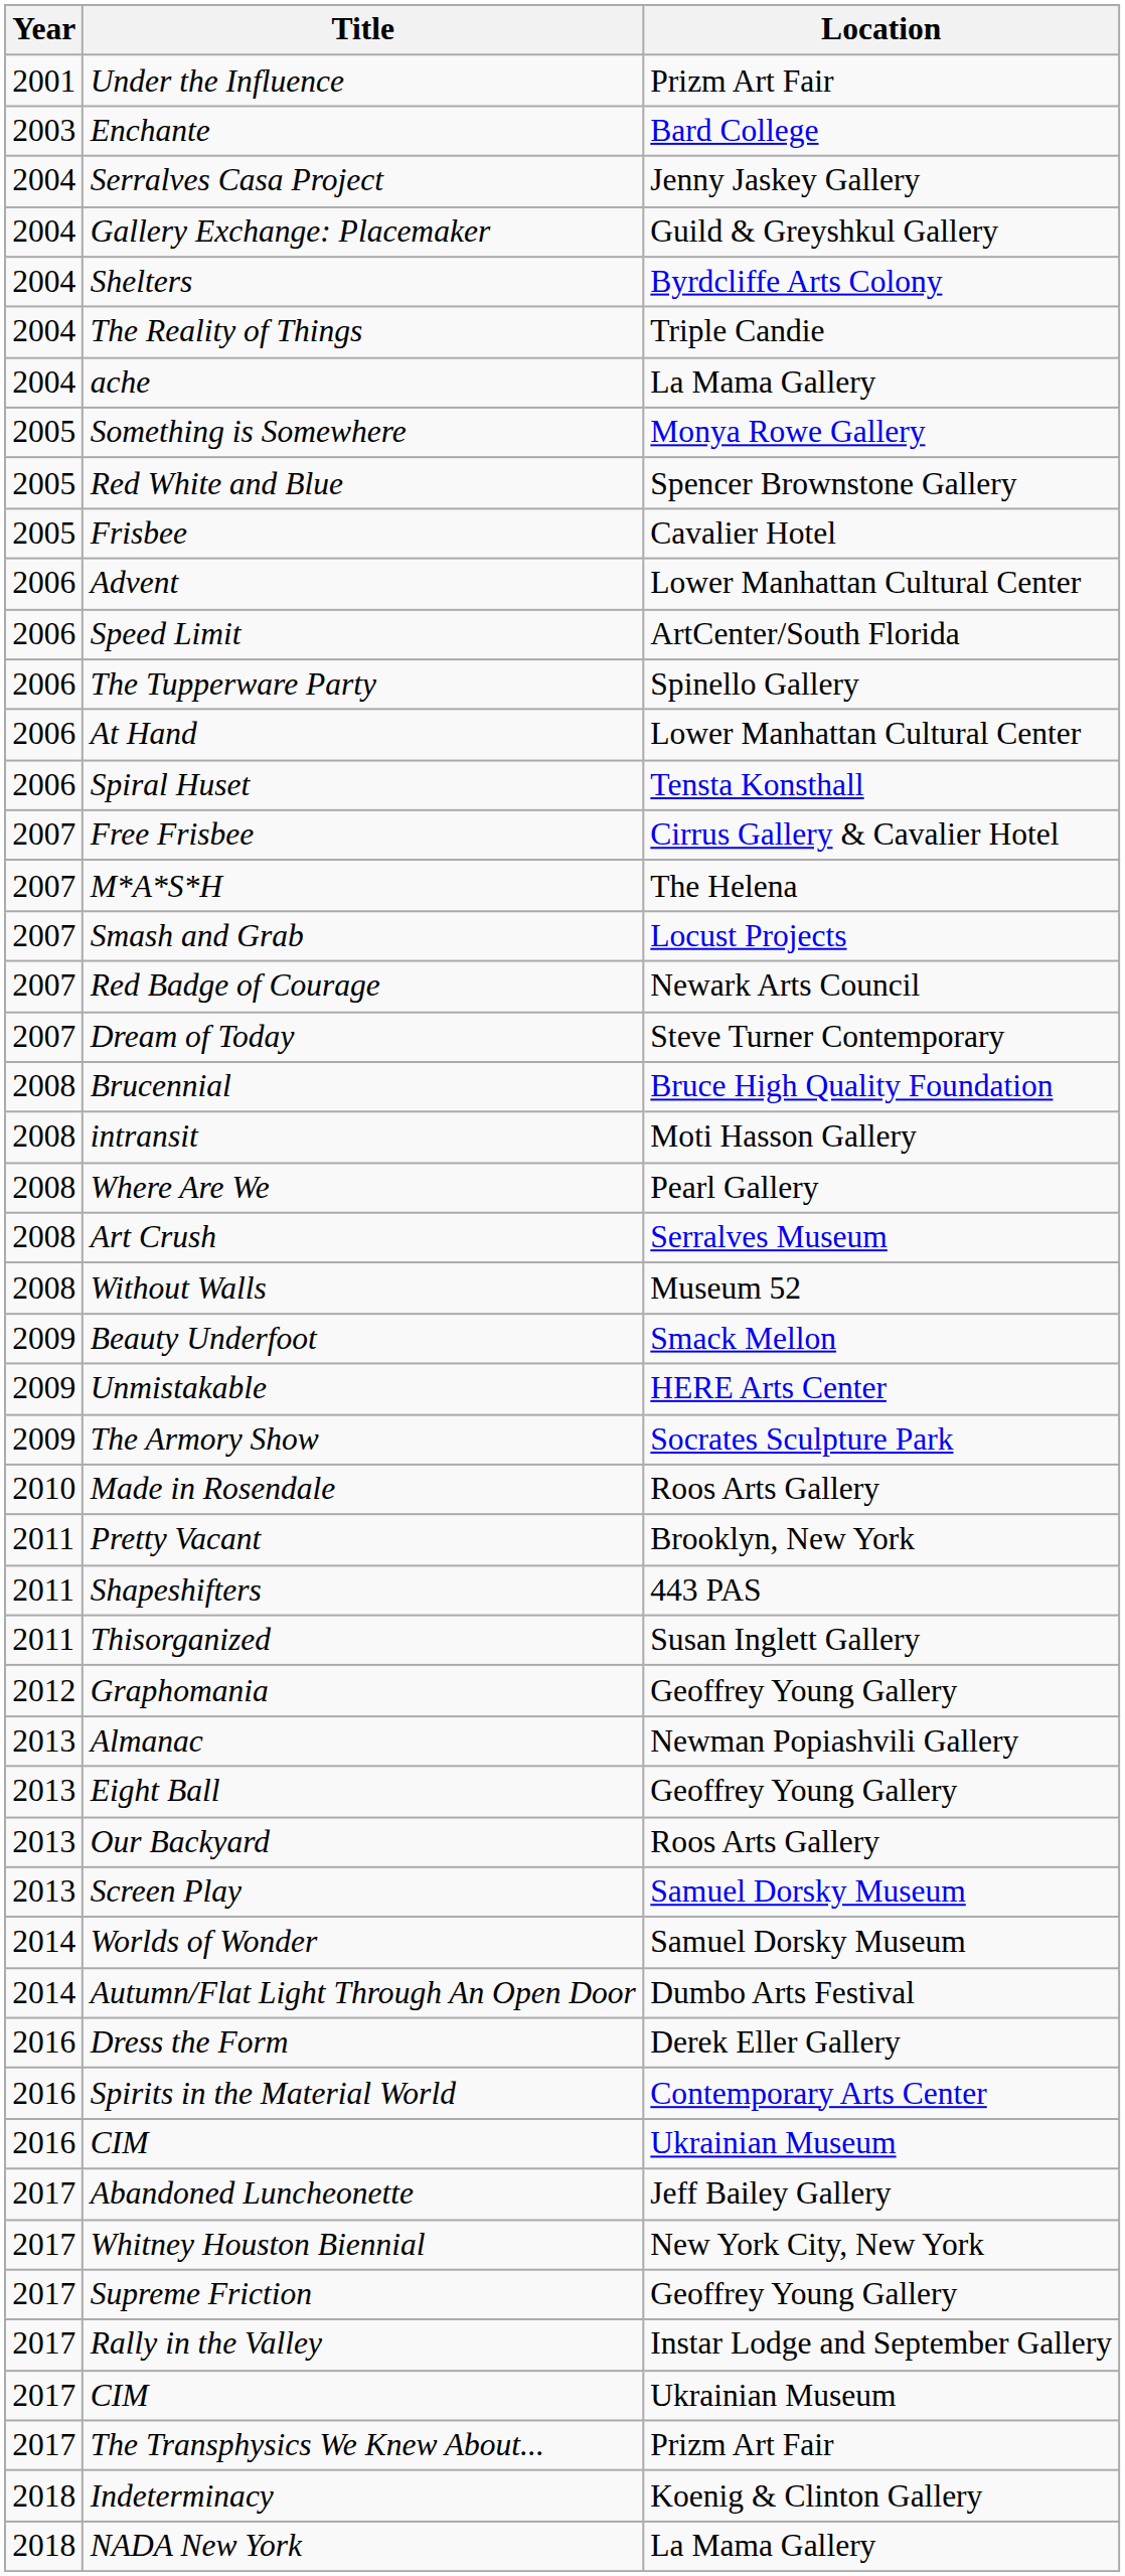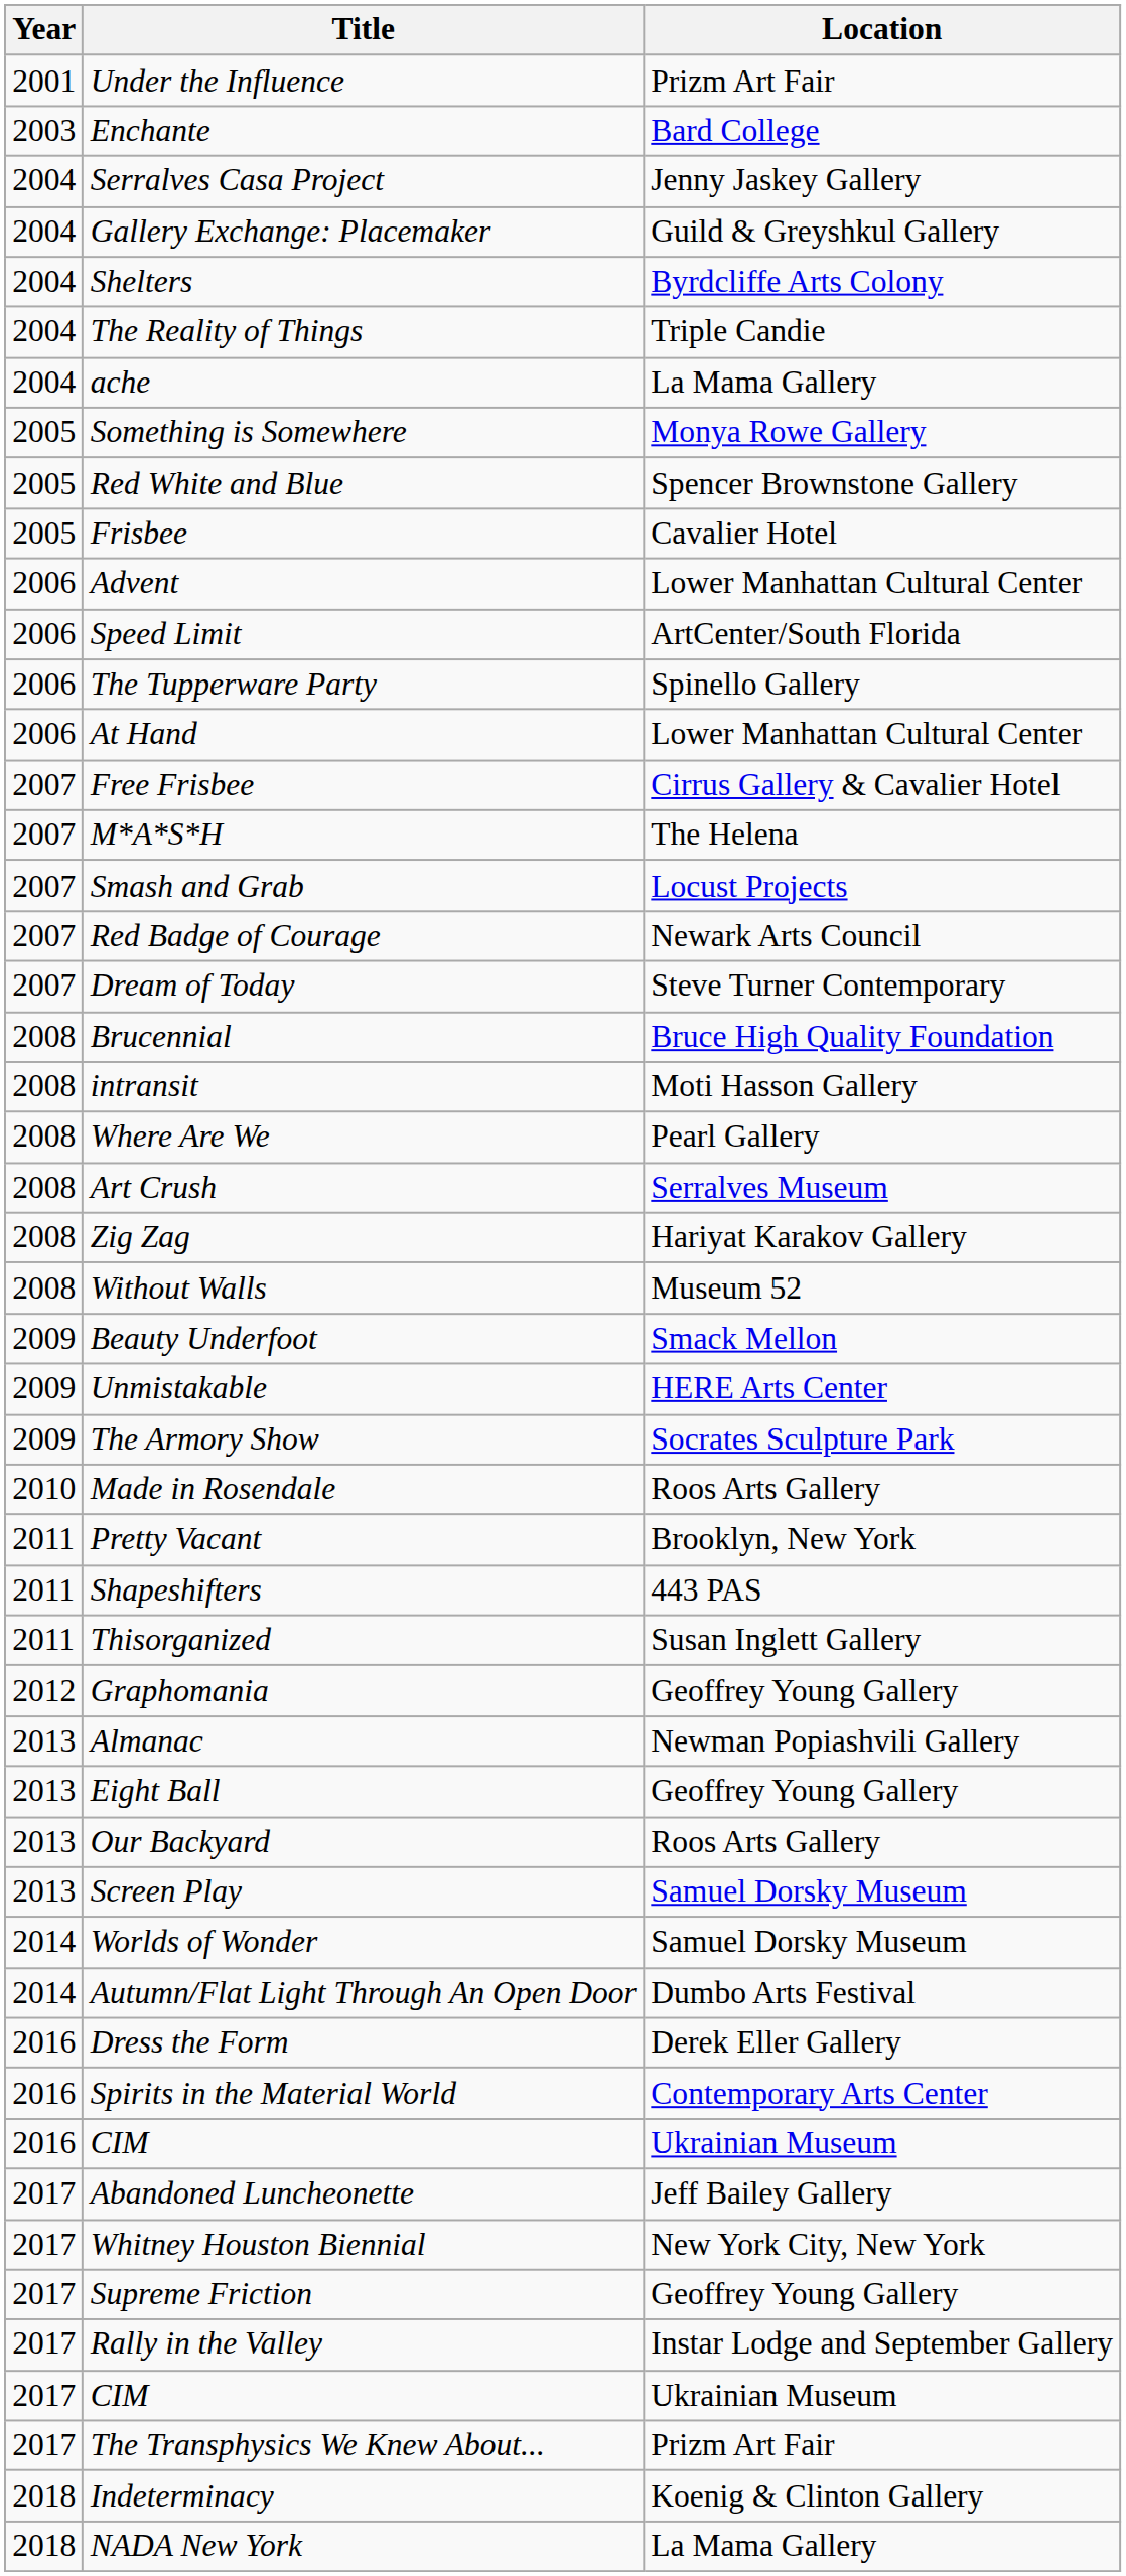 <table class="wikitable sortable">
 <tr>
 <th>Year</th>
 <th>Title</th>
 <th>Location</th>
 </tr>
 <tr>
 <td>2001</td>
 <td><em>Under the Influence</em></td>
 <td>Prizm Art Fair</td>
 </tr>
 <tr>
 <td>2003</td>
 <td><em>Enchante</em></td>
 <td><a href='#'>Bard College</a></td>
 </tr>
 <tr>
 <td>2004</td>
 <td><em>Serralves Casa Project</em></td>
 <td>Jenny Jaskey Gallery</td>
 </tr>
 <tr>
 <td>2004</td>
 <td><em>Gallery Exchange: Placemaker</em></td>
 <td>Guild & Greyshkul Gallery</td>
 </tr>
 <tr>
 <td>2004</td>
 <td><em>Shelters</em></td>
 <td><a href='#'>Byrdcliffe Arts Colony</a></td>
 </tr>
 <tr>
 <td>2004</td>
 <td><em>The Reality of Things</em></td>
 <td>Triple Candie</td>
 </tr>
 <tr>
 <td>2004</td>
 <td><em>ache</em></td>
 <td>La Mama Gallery</td>
 </tr>
 <tr>
 <td>2005</td>
 <td><em>Something is Somewhere</em></td>
 <td><a href='#'>Monya Rowe Gallery</a></td>
 </tr>
 <tr>
 <td>2005</td>
 <td><em>Red White and Blue</em></td>
 <td>Spencer Brownstone Gallery</td>
 </tr>
 <tr>
 <td>2005</td>
 <td><em>Frisbee</em></td>
 <td>Cavalier Hotel</td>
 </tr>
 <tr>
 <td>2006</td>
 <td><em>Advent</em></td>
 <td>Lower Manhattan Cultural Center</td>
 </tr>
 <tr>
 <td>2006</td>
 <td><em>Speed Limit</em></td>
 <td>ArtCenter/South Florida</td>
 </tr>
 <tr>
 <td>2006</td>
 <td><em>The Tupperware Party</em></td>
 <td>Spinello Gallery</td>
 </tr>
 <tr>
 <td>2006</td>
 <td><em>At Hand</em></td>
 <td>Lower Manhattan Cultural Center</td>
 </tr>
 <tr>
-<td>2006</td>
-<td><em>Spiral Huset</em></td>
-<td><a href='#'>Tensta Konsthall</a></td>
-</tr>
-<tr>
 <td>2007</td>
 <td><em>Free Frisbee</em></td>
 <td><a href='#'>Cirrus Gallery</a> & Cavalier Hotel</td>
 </tr>
 <tr>
 <td>2007</td>
 <td><em>M*A*S*H</em></td>
 <td>The Helena</td>
 </tr>
 <tr>
 <td>2007</td>
 <td><em>Smash and Grab</em></td>
 <td><a href='#'>Locust Projects</a></td>
 </tr>
 <tr>
 <td>2007</td>
 <td><em>Red Badge of Courage</em></td>
 <td>Newark Arts Council</td>
 </tr>
 <tr>
 <td>2007</td>
 <td><em>Dream of Today</em></td>
 <td>Steve Turner Contemporary</td>
 </tr>
 <tr>
 <td>2008</td>
 <td><em>Brucennial</em></td>
 <td><a href='#'>Bruce High Quality Foundation</a></td>
 </tr>
 <tr>
 <td>2008</td>
 <td><em>intransit</em></td>
 <td>Moti Hasson Gallery</td>
 </tr>
 <tr>
 <td>2008</td>
 <td><em>Where Are We</em></td>
 <td>Pearl Gallery</td>
 </tr>
 <tr>
 <td>2008</td>
 <td><em>Art Crush</em></td>
 <td><a href='#'>Serralves Museum</a></td>
+</tr>
+<tr>
+<td>2008</td>
+<td><em>Zig Zag</em></td>
+<td>Hariyat Karakov Gallery</td>
 </tr>
 <tr>
 <td>2008</td>
 <td><em>Without Walls</em></td>
 <td>Museum 52</td>
 </tr>
 <tr>
 <td>2009</td>
 <td><em>Beauty Underfoot</em></td>
 <td><a href='#'>Smack Mellon</a></td>
 </tr>
 <tr>
 <td>2009</td>
 <td><em>Unmistakable</em></td>
 <td><a href='#'>HERE Arts Center</a></td>
 </tr>
 <tr>
 <td>2009</td>
 <td><em>The Armory Show</em></td>
 <td><a href='#'>Socrates Sculpture Park</a></td>
 </tr>
 <tr>
 <td>2010</td>
 <td><em>Made in Rosendale</em></td>
 <td>Roos Arts Gallery</td>
 </tr>
 <tr>
 <td>2011</td>
 <td><em>Pretty Vacant</em></td>
 <td>Brooklyn, New York</td>
 </tr>
 <tr>
 <td>2011</td>
 <td><em>Shapeshifters</em></td>
 <td>443 PAS</td>
 </tr>
 <tr>
 <td>2011</td>
 <td><em>Thisorganized</em></td>
 <td>Susan Inglett Gallery</td>
 </tr>
 <tr>
 <td>2012</td>
 <td><em>Graphomania</em></td>
 <td>Geoffrey Young Gallery</td>
 </tr>
 <tr>
 <td>2013</td>
 <td><em>Almanac</em></td>
 <td>Newman Popiashvili Gallery</td>
 </tr>
 <tr>
 <td>2013</td>
 <td><em>Eight Ball</em></td>
 <td>Geoffrey Young Gallery</td>
 </tr>
 <tr>
 <td>2013</td>
 <td><em>Our Backyard</em></td>
 <td>Roos Arts Gallery</td>
 </tr>
 <tr>
 <td>2013</td>
 <td><em>Screen Play</em></td>
 <td><a href='#'>Samuel Dorsky Museum</a></td>
 </tr>
 <tr>
 <td>2014</td>
 <td><em>Worlds of Wonder</em></td>
 <td>Samuel Dorsky Museum</td>
 </tr>
 <tr>
 <td>2014</td>
 <td><em>Autumn/Flat Light Through An Open Door</em></td>
 <td>Dumbo Arts Festival</td>
 </tr>
 <tr>
 <td>2016</td>
 <td><em>Dress the Form</em></td>
 <td>Derek Eller Gallery</td>
 </tr>
 <tr>
 <td>2016</td>
 <td><em>Spirits in the Material World</em></td>
 <td><a href='#'>Contemporary Arts Center</a></td>
 </tr>
 <tr>
 <td>2016</td>
 <td><em>CIM</em></td>
 <td><a href='#'>Ukrainian Museum</a></td>
 </tr>
 <tr>
 <td>2017</td>
 <td><em>Abandoned Luncheonette</em></td>
 <td>Jeff Bailey Gallery</td>
 </tr>
 <tr>
 <td>2017</td>
 <td><em>Whitney Houston Biennial</em></td>
 <td>New York City, New York</td>
 </tr>
 <tr>
 <td>2017</td>
 <td><em>Supreme Friction</em></td>
 <td>Geoffrey Young Gallery</td>
 </tr>
 <tr>
 <td>2017</td>
 <td><em>Rally in the Valley</em></td>
 <td>Instar Lodge and September Gallery</td>
 </tr>
 <tr>
 <td>2017</td>
 <td><em>CIM</em></td>
 <td>Ukrainian Museum</td>
 </tr>
 <tr>
 <td>2017</td>
 <td><em>The Transphysics We Knew About...</em></td>
 <td>Prizm Art Fair</td>
 </tr>
 <tr>
 <td>2018</td>
 <td><em>Indeterminacy</em></td>
 <td>Koenig & Clinton Gallery</td>
 </tr>
 <tr>
 <td>2018</td>
 <td><em>NADA New York</em></td>
 <td>La Mama Gallery</td>
 </tr>
 </table>
